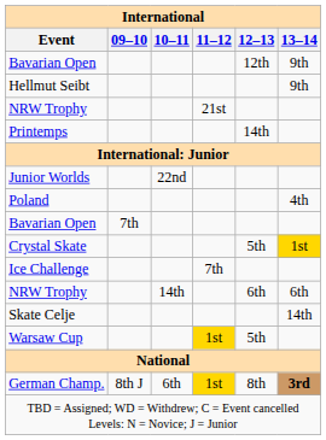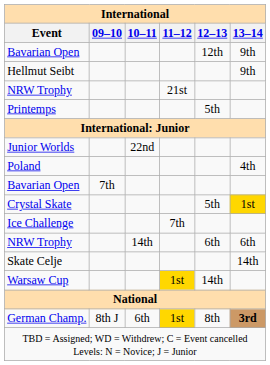 <table class="wikitable" style="text-align:center">
 <tr>
 <th colspan="6" style="background-color: #ffdead; " align="center">International</th>
 </tr>
 <tr>
 <th>Event</th>
 <th><a href='#'>09–10</a></th>
 <th><a href='#'>10–11</a></th>
 <th><a href='#'>11–12</a></th>
 <th><a href='#'>12–13</a></th>
 <th><a href='#'>13–14</a></th>
 </tr>
 <tr>
 <td align=left><a href='#'>Bavarian Open</a></td>
 <td></td>
 <td></td>
 <td></td>
 <td>12th</td>
 <td>9th</td>
 </tr>
 <tr>
 <td align=left>Hellmut Seibt</td>
 <td></td>
 <td></td>
 <td></td>
 <td></td>
 <td>9th</td>
 </tr>
 <tr>
 <td align=left><a href='#'>NRW Trophy</a></td>
 <td></td>
 <td></td>
 <td>21st</td>
 <td></td>
 <td></td>
 </tr>
 <tr>
 <td align=left><a href='#'>Printemps</a></td>
 <td></td>
 <td></td>
 <td></td>
-<td>14th</td>
+<td>5th</td>
 <td></td>
 </tr>
 <tr>
 <th colspan="6" style="background-color: #ffdead; " align="center">International: Junior</th>
 </tr>
 <tr>
 <td align=left><a href='#'>Junior Worlds</a></td>
 <td></td>
 <td>22nd</td>
 <td></td>
 <td></td>
 <td></td>
 </tr>
 <tr>
 <td align=left> <a href='#'>Poland</a></td>
 <td></td>
 <td></td>
 <td></td>
 <td></td>
 <td>4th</td>
 </tr>
 <tr>
 <td align=left><a href='#'>Bavarian Open</a></td>
 <td>7th</td>
 <td></td>
 <td></td>
 <td></td>
 <td></td>
 </tr>
 <tr>
 <td align=left><a href='#'>Crystal Skate</a></td>
 <td></td>
 <td></td>
 <td></td>
 <td>5th</td>
 <td bgcolor=gold>1st</td>
 </tr>
 <tr>
 <td align=left><a href='#'>Ice Challenge</a></td>
 <td></td>
 <td></td>
 <td>7th</td>
 <td></td>
 <td></td>
 </tr>
 <tr>
 <td align=left><a href='#'>NRW Trophy</a></td>
 <td></td>
 <td>14th</td>
 <td></td>
 <td>6th</td>
 <td>6th</td>
 </tr>
 <tr>
 <td align=left>Skate Celje</td>
 <td></td>
 <td></td>
 <td></td>
 <td></td>
 <td>14th</td>
 </tr>
 <tr>
 <td align=left><a href='#'>Warsaw Cup</a></td>
 <td></td>
 <td></td>
 <td bgcolor=gold>1st</td>
-<td>5th</td>
+<td>14th</td>
 <td></td>
 </tr>
 <tr>
 <th colspan="6" style="background-color: #ffdead; " align="center">National</th>
 </tr>
 <tr>
 <td align="left"><a href='#'>German Champ.</a></td>
 <td>8th J</td>
 <td>6th</td>
 <td bgcolor="gold">1st</td>
 <td>8th</td>
 <td bgcolor="cc9966"><strong>3rd</strong></td>
 </tr>
 <tr>
 <td colspan="6" align="center"><small> TBD = Assigned; WD = Withdrew; C = Event cancelled <br> Levels: N = Novice; J = Junior </small></td>
 </tr>
 </table>
